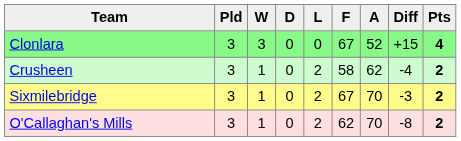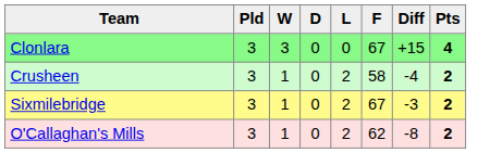 <table style=border-collapse:collapse border=1 cellspacing=0 cellpadding=5>
 <tr align=center bgcolor=#efefef>
 <th width=220>Team</th>
 <th width=20>Pld</th>
 <th width=20>W</th>
 <th width=20>D</th>
 <th width=20>L</th>
 <th width=20>F</th>
-<th width=20>A</th>
 <th width=20>Diff</th>
 <th width=20>Pts</th>
 </tr>
 <tr align=center style="background:#87FA87;">
 <td style="text-align:left;"> <a href='#'>Clonlara</a></td>
 <td>3</td>
 <td>3</td>
 <td>0</td>
 <td>0</td>
 <td>67</td>
-<td>52</td>
 <td>+15</td>
 <td><strong>4</strong></td>
 </tr>
 <tr align=center style="background:#CEFCCE;">
 <td style="text-align:left;"> <a href='#'>Crusheen</a></td>
 <td>3</td>
 <td>1</td>
 <td>0</td>
 <td>2</td>
 <td>58</td>
-<td>62</td>
 <td>-4</td>
 <td><strong>2</strong></td>
 </tr>
 <tr align=center style="background:#FFFC8C;">
 <td style="text-align:left;"> <a href='#'>Sixmilebridge</a></td>
 <td>3</td>
 <td>1</td>
 <td>0</td>
 <td>2</td>
 <td>67</td>
-<td>70</td>
 <td>-3</td>
 <td><strong>2</strong></td>
 </tr>
 <tr align=center style="background:#FFE0E0;">
 <td style="text-align:left;"> <a href='#'>O'Callaghan's Mills</a></td>
 <td>3</td>
 <td>1</td>
 <td>0</td>
 <td>2</td>
 <td>62</td>
-<td>70</td>
 <td>-8</td>
 <td><strong>2</strong></td>
 </tr>
 </table>
